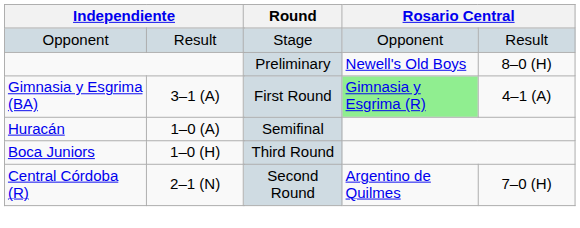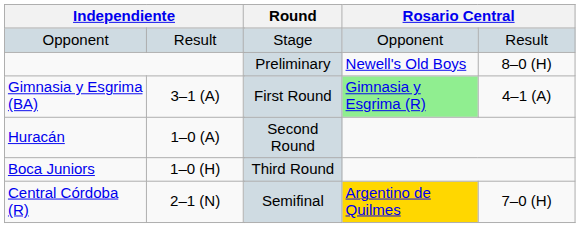 <table class="wikitable" style="text-align:center;">
 <tr>
 <th colspan=3 width=200px><a href='#'>Independiente</a></th>
 <th>Round</th>
 <th colspan=3 width=200px><a href='#'>Rosario Central</a></th>
 </tr>
 <tr bgcolor= #CFDBE2>
 <td>Opponent</td>
 <td colspan=2 width=120px>Result</td>
 <td>Stage</td>
 <td>Opponent</td>
 <td colspan=2 width=120px>Result</td>
 </tr>
 <tr>
 <td colspan=3></td>
 <td bgcolor= #CFDBE2>Preliminary</td>
 <td align=left><a href='#'>Newell's Old Boys</a></td>
 <td colspan=2>8–0 (H)</td>
 </tr>
 <tr>
 <td align=left><a href='#'>Gimnasia y Esgrima (BA)</a></td>
 <td colspan=2>3–1 (A)</td>
 <td bgcolor= #CFDBE2>First Round</td>
 <td align=left style="background: lightgreen;"><a href='#'>Gimnasia y Esgrima (R)</a></td>
 <td colspan=2>4–1 (A)</td>
 </tr>
 <tr>
 <td align=left><a href='#'>Huracán</a></td>
 <td colspan=2>1–0 (A)</td>
-<td bgcolor= #CFDBE2>Semifinal </td>
+<td bgcolor= #CFDBE2>Second Round</td>
 <td colspan=2></td>
 </tr>
 <tr>
 <td align=left><a href='#'>Boca Juniors</a></td>
 <td colspan=2>1–0 (H)</td>
 <td bgcolor= #CFDBE2>Third Round</td>
 <td colspan=2></td>
 </tr>
 <tr>
 <td align=left><a href='#'>Central Córdoba (R)</a></td>
 <td colspan=2>2–1  (N) </td>
-<td bgcolor= #CFDBE2>Second Round</td>
-<td align=left><a href='#'>Argentino de Quilmes</a></td>
+<td bgcolor= #CFDBE2>Semifinal </td>
+<td align=left style="background: gold;"><a href='#'>Argentino de Quilmes</a></td>
 <td colspan=2>7–0 (H)</td>
 </tr>
 </table>
